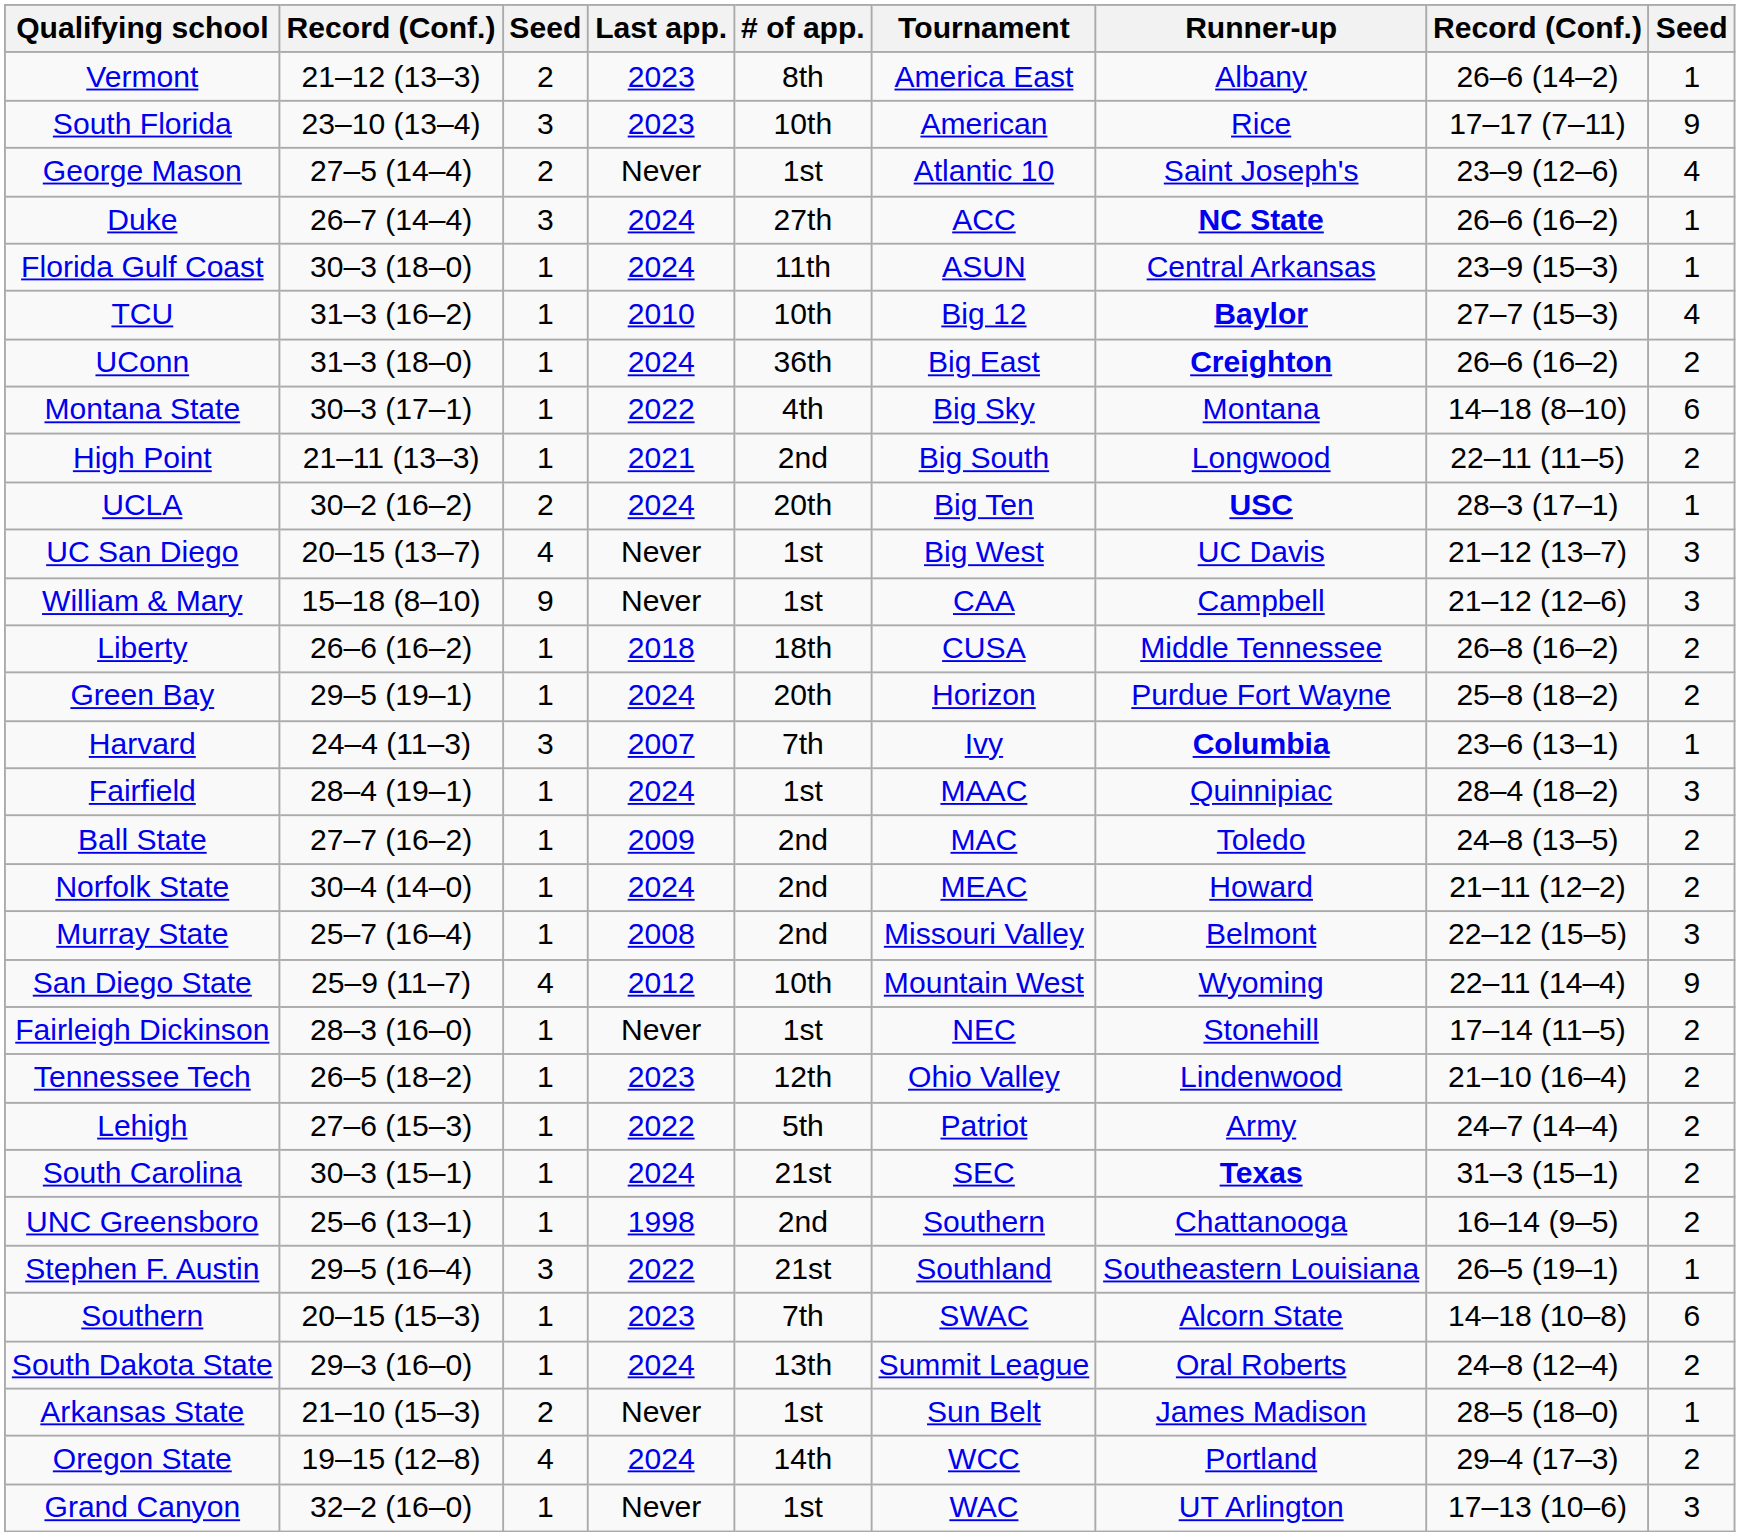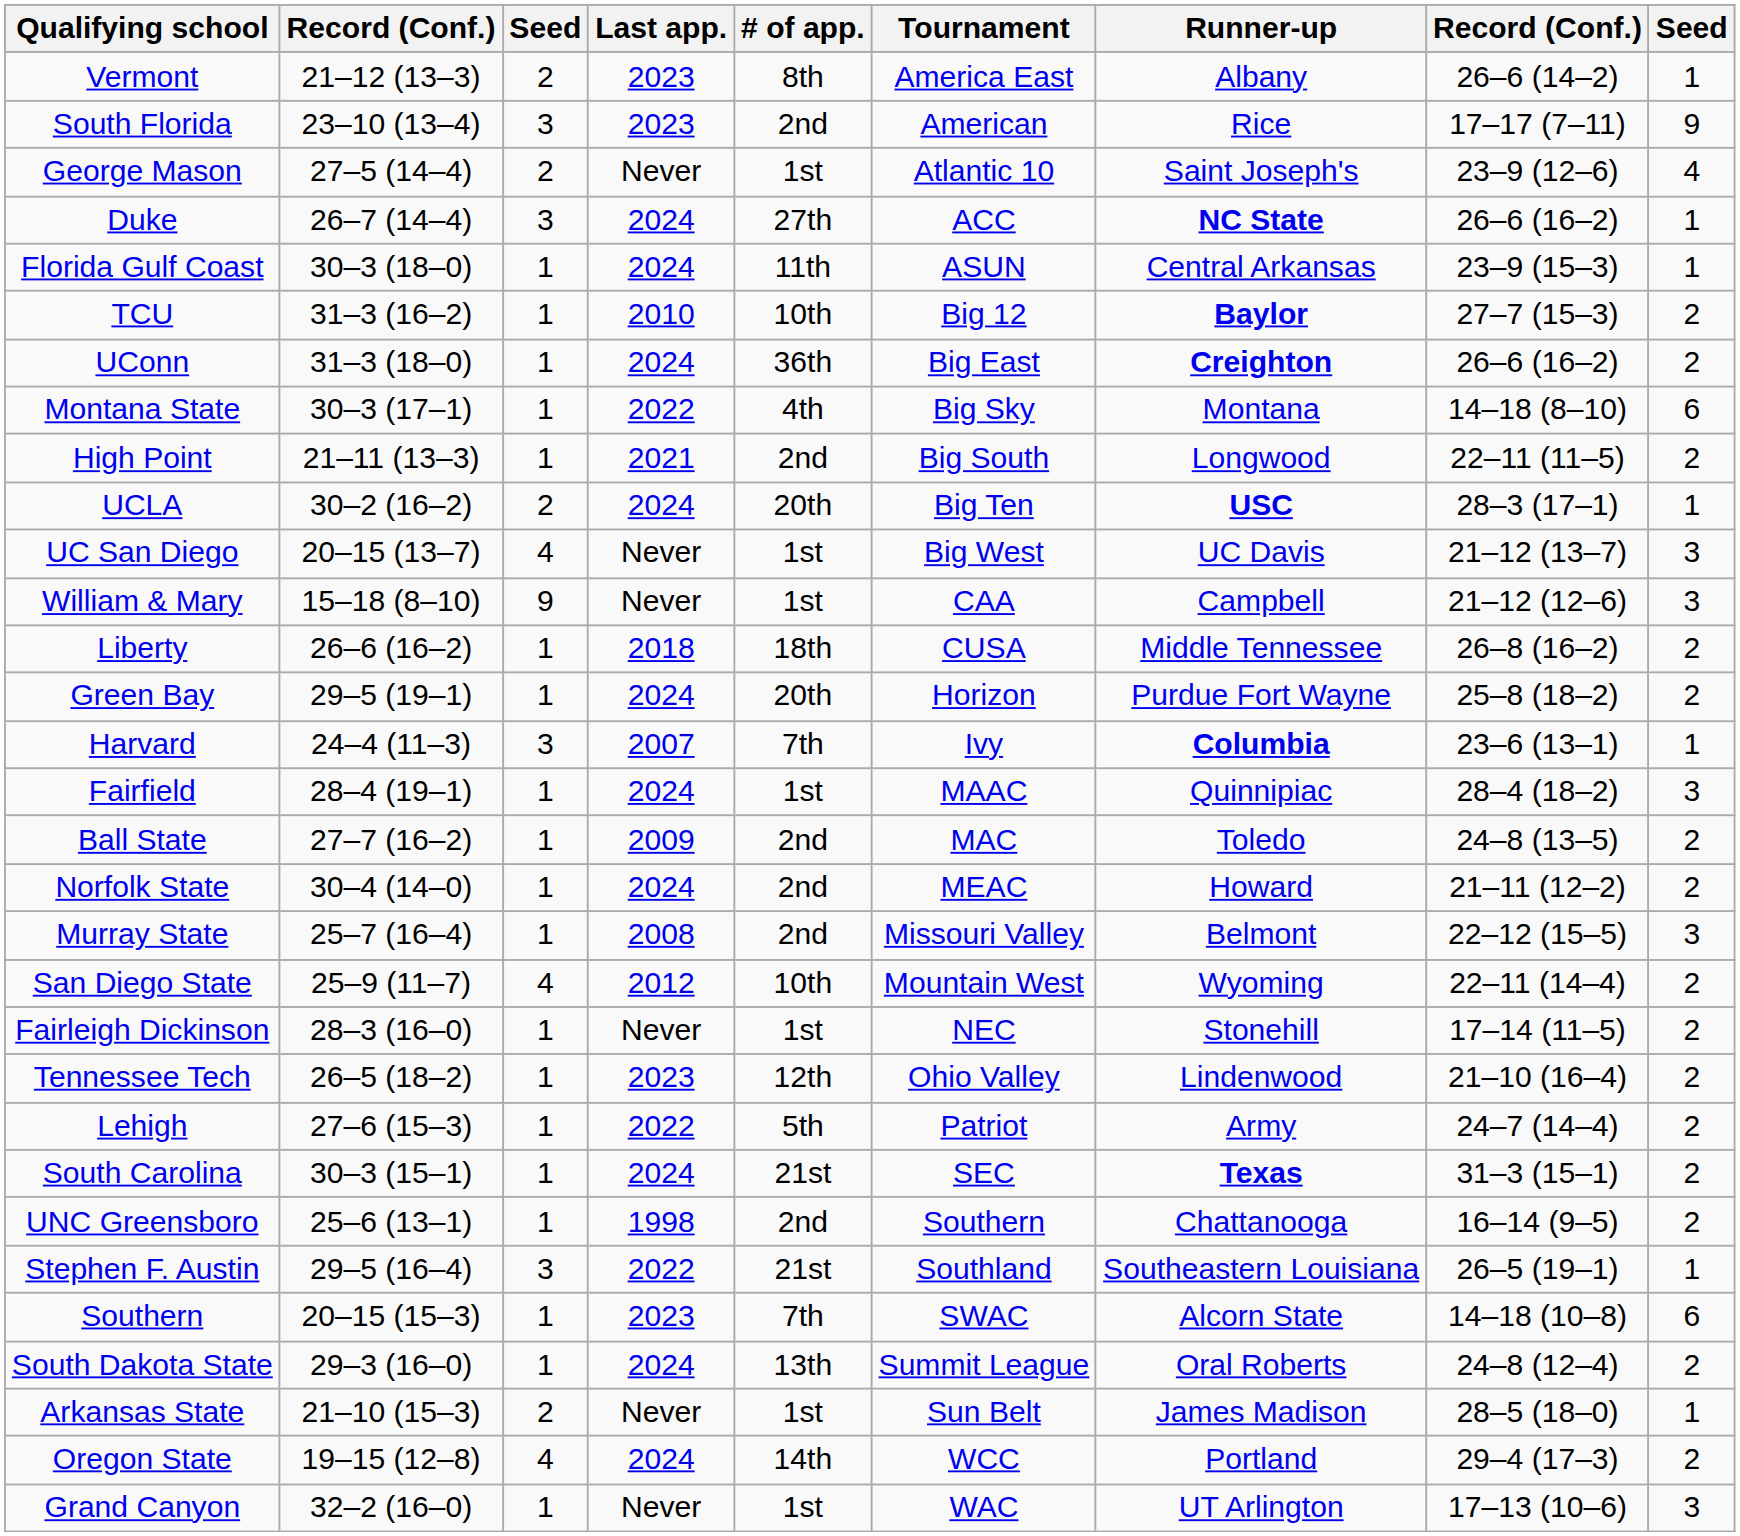 <table class="wikitable sortable" style="text-align:center;">
 <tr>
 <th>Qualifying school</th>
 <th class=unsortable>Record (Conf.)</th>
 <th>Seed</th>
 <th>Last app.</th>
 <th># of app.</th>
 <th>Tournament</th>
 <th>Runner-up</th>
 <th class=unsortable>Record (Conf.)</th>
 <th>Seed</th>
 </tr>
 <tr>
 <td><a href='#'>Vermont</a></td>
 <td style="text-align:center">21–12 (13–3)</td>
 <td style="text-align:center">2</td>
 <td style="text-align:center"><a href='#'>2023</a></td>
 <td style="text-align:center">8th</td>
 <td><a href='#'>America East</a></td>
 <td><a href='#'>Albany</a></td>
 <td style="text-align:center">26–6 (14–2)</td>
 <td style="text-align:center">1</td>
 </tr>
 <tr>
 <td><a href='#'>South Florida</a></td>
 <td style="text-align:center">23–10 (13–4)</td>
 <td style="text-align:center">3</td>
 <td style="text-align:center"><a href='#'>2023</a></td>
-<td style="text-align:center">10th</td>
+<td style="text-align:center">2nd</td>
 <td><a href='#'>American</a></td>
 <td><a href='#'>Rice</a></td>
 <td style="text-align:center">17–17 (7–11)</td>
 <td style="text-align:center">9</td>
 </tr>
 <tr>
 <td><a href='#'>George Mason</a></td>
 <td style="text-align:center">27–5 (14–4)</td>
 <td style="text-align:center">2</td>
 <td style="text-align:center">Never</td>
 <td style="text-align:center">1st</td>
 <td><a href='#'>Atlantic 10</a></td>
 <td><a href='#'>Saint Joseph's</a></td>
 <td style="text-align:center">23–9 (12–6)</td>
 <td style="text-align:center">4</td>
 </tr>
 <tr>
 <td><a href='#'>Duke</a></td>
 <td style="text-align:center">26–7 (14–4)</td>
 <td style="text-align:center">3</td>
 <td style="text-align:center"><a href='#'>2024</a></td>
 <td style="text-align:center">27th</td>
 <td><a href='#'>ACC</a></td>
 <td><a href='#'><strong>NC State</strong></a></td>
 <td style="text-align:center">26–6 (16–2)</td>
 <td style="text-align:center">1</td>
 </tr>
 <tr>
 <td><a href='#'>Florida Gulf Coast</a></td>
 <td style="text-align:center">30–3 (18–0)</td>
 <td style="text-align:center">1</td>
 <td style="text-align:center"><a href='#'>2024</a></td>
 <td style="text-align:center">11th</td>
 <td><a href='#'>ASUN</a></td>
 <td><a href='#'>Central Arkansas</a></td>
 <td style="text-align:center">23–9 (15–3)</td>
 <td style="text-align:center">1</td>
 </tr>
 <tr>
 <td><a href='#'>TCU</a></td>
 <td style="text-align:center">31–3 (16–2)</td>
 <td style="text-align:center">1</td>
 <td style="text-align:center"><a href='#'>2010</a></td>
 <td style="text-align:center">10th</td>
 <td><a href='#'>Big 12</a></td>
 <td><a href='#'><strong>Baylor</strong></a></td>
 <td style="text-align:center">27–7 (15–3)</td>
-<td style="text-align:center">4</td>
+<td style="text-align:center">2</td>
 </tr>
 <tr>
 <td><a href='#'>UConn</a></td>
 <td style="text-align:center">31–3 (18–0)</td>
 <td style="text-align:center">1</td>
 <td style="text-align:center"><a href='#'>2024</a></td>
 <td style="text-align:center">36th</td>
 <td><a href='#'>Big East</a></td>
 <td><a href='#'><strong>Creighton</strong></a></td>
 <td style="text-align:center">26–6 (16–2)</td>
 <td style="text-align:center">2</td>
 </tr>
 <tr>
 <td><a href='#'>Montana State</a></td>
 <td style="text-align:center">30–3 (17–1)</td>
 <td style="text-align:center">1</td>
 <td style="text-align:center"><a href='#'>2022</a></td>
 <td style="text-align:center">4th</td>
 <td><a href='#'>Big Sky</a></td>
 <td><a href='#'>Montana</a></td>
 <td style="text-align:center">14–18 (8–10)</td>
 <td style="text-align:center">6</td>
 </tr>
 <tr>
 <td><a href='#'>High Point</a></td>
 <td style="text-align:center">21–11 (13–3)</td>
 <td style="text-align:center">1</td>
 <td style="text-align:center"><a href='#'>2021</a></td>
 <td style="text-align:center">2nd</td>
 <td><a href='#'>Big South</a></td>
 <td><a href='#'>Longwood</a></td>
 <td style="text-align:center">22–11 (11–5)</td>
 <td style="text-align:center">2</td>
 </tr>
 <tr>
 <td><a href='#'>UCLA</a></td>
 <td style="text-align:center">30–2 (16–2)</td>
 <td style="text-align:center">2</td>
 <td style="text-align:center"><a href='#'>2024</a></td>
 <td style="text-align:center">20th</td>
 <td><a href='#'>Big Ten</a></td>
 <td><a href='#'><strong>USC</strong></a></td>
 <td style="text-align:center">28–3 (17–1)</td>
 <td style="text-align:center">1</td>
 </tr>
 <tr>
 <td><a href='#'>UC San Diego</a></td>
 <td style="text-align:center">20–15 (13–7)</td>
 <td style="text-align:center">4</td>
 <td style="text-align:center">Never</td>
 <td style="text-align:center">1st</td>
 <td><a href='#'>Big West</a></td>
 <td><a href='#'>UC Davis</a></td>
 <td style="text-align:center">21–12 (13–7)</td>
 <td style="text-align:center">3</td>
 </tr>
 <tr>
 <td><a href='#'>William & Mary</a></td>
 <td style="text-align:center">15–18 (8–10)</td>
 <td style="text-align:center">9</td>
 <td style="text-align:center">Never</td>
 <td style="text-align:center">1st</td>
 <td><a href='#'>CAA</a></td>
 <td><a href='#'>Campbell</a></td>
 <td style="text-align:center">21–12 (12–6)</td>
 <td style="text-align:center">3</td>
 </tr>
 <tr>
 <td><a href='#'>Liberty</a></td>
 <td style="text-align:center">26–6 (16–2)</td>
 <td style="text-align:center">1</td>
 <td style="text-align:center"><a href='#'>2018</a></td>
 <td style="text-align:center">18th</td>
 <td><a href='#'>CUSA</a></td>
 <td><a href='#'>Middle Tennessee</a></td>
 <td style="text-align:center">26–8 (16–2)</td>
 <td style="text-align:center">2</td>
 </tr>
 <tr>
 <td><a href='#'>Green Bay</a></td>
 <td style="text-align:center">29–5 (19–1)</td>
 <td style="text-align:center">1</td>
 <td style="text-align:center"><a href='#'>2024</a></td>
 <td style="text-align:center">20th</td>
 <td><a href='#'>Horizon</a></td>
 <td><a href='#'>Purdue Fort Wayne</a></td>
 <td style="text-align:center">25–8 (18–2)</td>
 <td style="text-align:center">2</td>
 </tr>
 <tr>
 <td><a href='#'>Harvard</a></td>
 <td style="text-align:center">24–4 (11–3)</td>
 <td style="text-align:center">3</td>
 <td style="text-align:center"><a href='#'>2007</a></td>
 <td style="text-align:center">7th</td>
 <td><a href='#'>Ivy</a></td>
 <td><a href='#'><strong>Columbia</strong></a></td>
 <td style="text-align:center">23–6 (13–1)</td>
 <td style="text-align:center">1</td>
 </tr>
 <tr>
 <td><a href='#'>Fairfield</a></td>
 <td style="text-align:center">28–4 (19–1)</td>
 <td style="text-align:center">1</td>
 <td style="text-align:center"><a href='#'>2024</a></td>
 <td style="text-align:center">1st</td>
 <td><a href='#'>MAAC</a></td>
 <td><a href='#'>Quinnipiac</a></td>
 <td style="text-align:center">28–4 (18–2)</td>
 <td style="text-align:center">3</td>
 </tr>
 <tr>
 <td><a href='#'>Ball State</a></td>
 <td style="text-align:center">27–7 (16–2)</td>
 <td style="text-align:center">1</td>
 <td style="text-align:center"><a href='#'>2009</a></td>
 <td style="text-align:center">2nd</td>
 <td><a href='#'>MAC</a></td>
 <td><a href='#'>Toledo</a></td>
 <td style="text-align:center">24–8 (13–5)</td>
 <td style="text-align:center">2</td>
 </tr>
 <tr>
 <td><a href='#'>Norfolk State</a></td>
 <td style="text-align:center">30–4 (14–0)</td>
 <td style="text-align:center">1</td>
 <td style="text-align:center"><a href='#'>2024</a></td>
 <td style="text-align:center">2nd</td>
 <td><a href='#'>MEAC</a></td>
 <td><a href='#'>Howard</a></td>
 <td style="text-align:center">21–11 (12–2)</td>
 <td style="text-align:center">2</td>
 </tr>
 <tr>
 <td><a href='#'>Murray State</a></td>
 <td style="text-align:center">25–7 (16–4)</td>
 <td style="text-align:center">1</td>
 <td style="text-align:center"><a href='#'>2008</a></td>
 <td style="text-align:center">2nd</td>
 <td><a href='#'>Missouri Valley</a></td>
 <td><a href='#'>Belmont</a></td>
 <td style="text-align:center">22–12 (15–5)</td>
 <td style="text-align:center">3</td>
 </tr>
 <tr>
 <td><a href='#'>San Diego State</a></td>
 <td style="text-align:center">25–9 (11–7)</td>
 <td style="text-align:center">4</td>
 <td style="text-align:center"><a href='#'>2012</a></td>
 <td style="text-align:center">10th</td>
 <td><a href='#'>Mountain West</a></td>
 <td><a href='#'>Wyoming</a></td>
 <td style="text-align:center">22–11 (14–4)</td>
-<td style="text-align:center">9</td>
+<td style="text-align:center">2</td>
 </tr>
 <tr>
 <td><a href='#'>Fairleigh Dickinson</a></td>
 <td style="text-align:center">28–3 (16–0)</td>
 <td style="text-align:center">1</td>
 <td style="text-align:center">Never</td>
 <td style="text-align:center">1st</td>
 <td><a href='#'>NEC</a></td>
 <td><a href='#'>Stonehill</a></td>
 <td style="text-align:center">17–14 (11–5)</td>
 <td style="text-align:center">2</td>
 </tr>
 <tr>
 <td><a href='#'>Tennessee Tech</a></td>
 <td style="text-align:center">26–5 (18–2)</td>
 <td style="text-align:center">1</td>
 <td style="text-align:center"><a href='#'>2023</a></td>
 <td style="text-align:center">12th</td>
 <td><a href='#'>Ohio Valley</a></td>
 <td><a href='#'>Lindenwood</a></td>
 <td style="text-align:center">21–10 (16–4)</td>
 <td style="text-align:center">2</td>
 </tr>
 <tr>
 <td><a href='#'>Lehigh</a></td>
 <td style="text-align:center">27–6 (15–3)</td>
 <td style="text-align:center">1</td>
 <td style="text-align:center"><a href='#'>2022</a></td>
 <td style="text-align:center">5th</td>
 <td><a href='#'>Patriot</a></td>
 <td><a href='#'>Army</a></td>
 <td style="text-align:center">24–7 (14–4)</td>
 <td style="text-align:center">2</td>
 </tr>
 <tr>
 <td><a href='#'>South Carolina</a></td>
 <td style="text-align:center">30–3 (15–1)</td>
 <td style="text-align:center">1</td>
 <td style="text-align:center"><a href='#'>2024</a></td>
 <td style="text-align:center">21st</td>
 <td><a href='#'>SEC</a></td>
 <td><a href='#'><strong>Texas</strong></a></td>
 <td style="text-align:center">31–3 (15–1)</td>
 <td style="text-align:center">2</td>
 </tr>
 <tr>
 <td><a href='#'>UNC Greensboro</a></td>
 <td style="text-align:center">25–6 (13–1)</td>
 <td style="text-align:center">1</td>
 <td style="text-align:center"><a href='#'>1998</a></td>
 <td style="text-align:center">2nd</td>
 <td><a href='#'>Southern</a></td>
 <td><a href='#'>Chattanooga</a></td>
 <td style="text-align:center">16–14 (9–5)</td>
 <td style="text-align:center">2</td>
 </tr>
 <tr>
 <td><a href='#'>Stephen F. Austin</a></td>
 <td style="text-align:center">29–5 (16–4)</td>
 <td style="text-align:center">3</td>
 <td style="text-align:center"><a href='#'>2022</a></td>
 <td style="text-align:center">21st</td>
 <td><a href='#'>Southland</a></td>
 <td><a href='#'>Southeastern Louisiana</a></td>
 <td style="text-align:center">26–5 (19–1)</td>
 <td style="text-align:center">1</td>
 </tr>
 <tr>
 <td><a href='#'>Southern</a></td>
 <td style="text-align:center">20–15 (15–3)</td>
 <td style="text-align:center">1</td>
 <td style="text-align:center"><a href='#'>2023</a></td>
 <td style="text-align:center">7th</td>
 <td><a href='#'>SWAC</a></td>
 <td><a href='#'>Alcorn State</a></td>
 <td style="text-align:center">14–18 (10–8)</td>
 <td style="text-align:center">6</td>
 </tr>
 <tr>
 <td><a href='#'>South Dakota State</a></td>
 <td style="text-align:center">29–3 (16–0)</td>
 <td style="text-align:center">1</td>
 <td style="text-align:center"><a href='#'>2024</a></td>
 <td style="text-align:center">13th</td>
 <td><a href='#'>Summit League</a></td>
 <td><a href='#'>Oral Roberts</a></td>
 <td style="text-align:center">24–8 (12–4)</td>
 <td style="text-align:center">2</td>
 </tr>
 <tr>
 <td><a href='#'>Arkansas State</a></td>
 <td style="text-align:center">21–10 (15–3)</td>
 <td style="text-align:center">2</td>
 <td style="text-align:center">Never</td>
 <td style="text-align:center">1st</td>
 <td><a href='#'>Sun Belt</a></td>
 <td><a href='#'>James Madison</a></td>
 <td style="text-align:center">28–5 (18–0)</td>
 <td style="text-align:center">1</td>
 </tr>
 <tr>
 <td><a href='#'>Oregon State</a></td>
 <td style="text-align:center">19–15 (12–8)</td>
 <td style="text-align:center">4</td>
 <td style="text-align:center"><a href='#'>2024</a></td>
 <td style="text-align:center">14th</td>
 <td><a href='#'>WCC</a></td>
 <td><a href='#'>Portland</a></td>
 <td style="text-align:center">29–4 (17–3)</td>
 <td style="text-align:center">2</td>
 </tr>
 <tr>
 <td><a href='#'>Grand Canyon</a></td>
 <td style="text-align:center">32–2 (16–0)</td>
 <td style="text-align:center">1</td>
 <td style="text-align:center">Never</td>
 <td style="text-align:center">1st</td>
 <td><a href='#'>WAC</a></td>
 <td><a href='#'>UT Arlington</a></td>
 <td style="text-align:center">17–13 (10–6)</td>
 <td style="text-align:center">3</td>
 </tr>
 </table>
